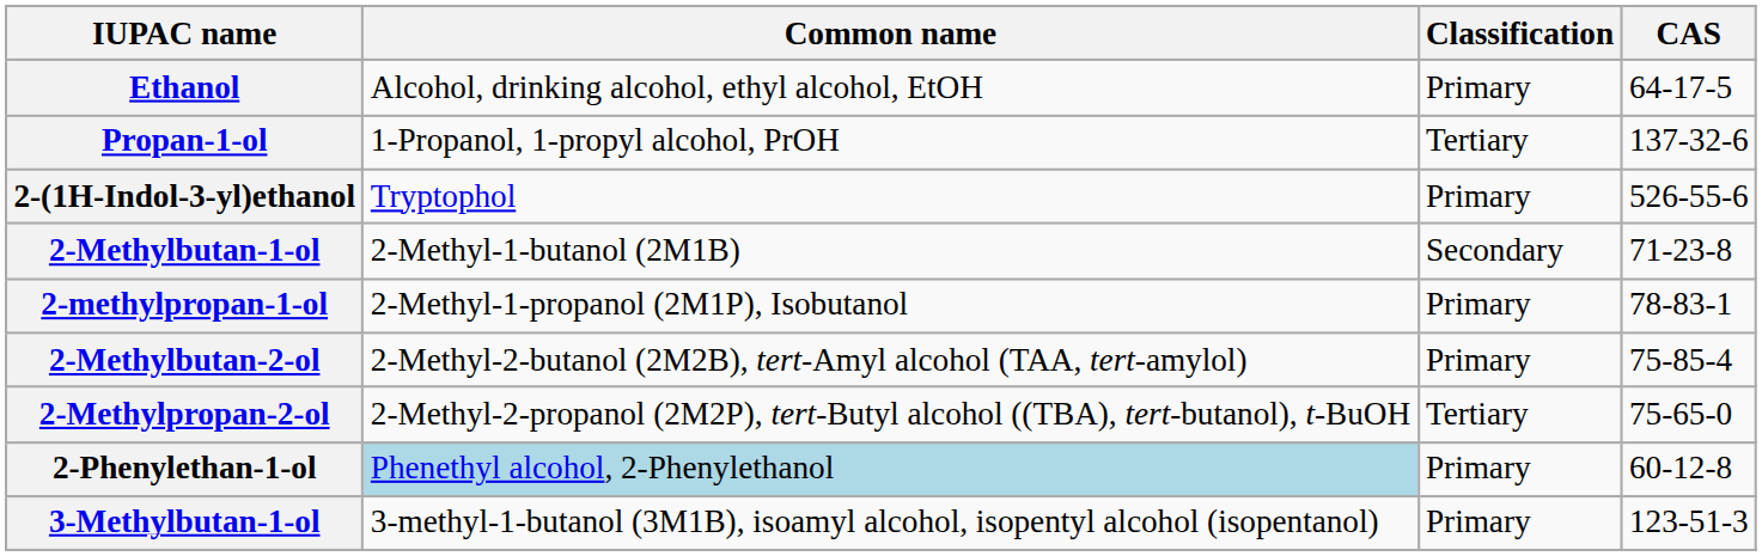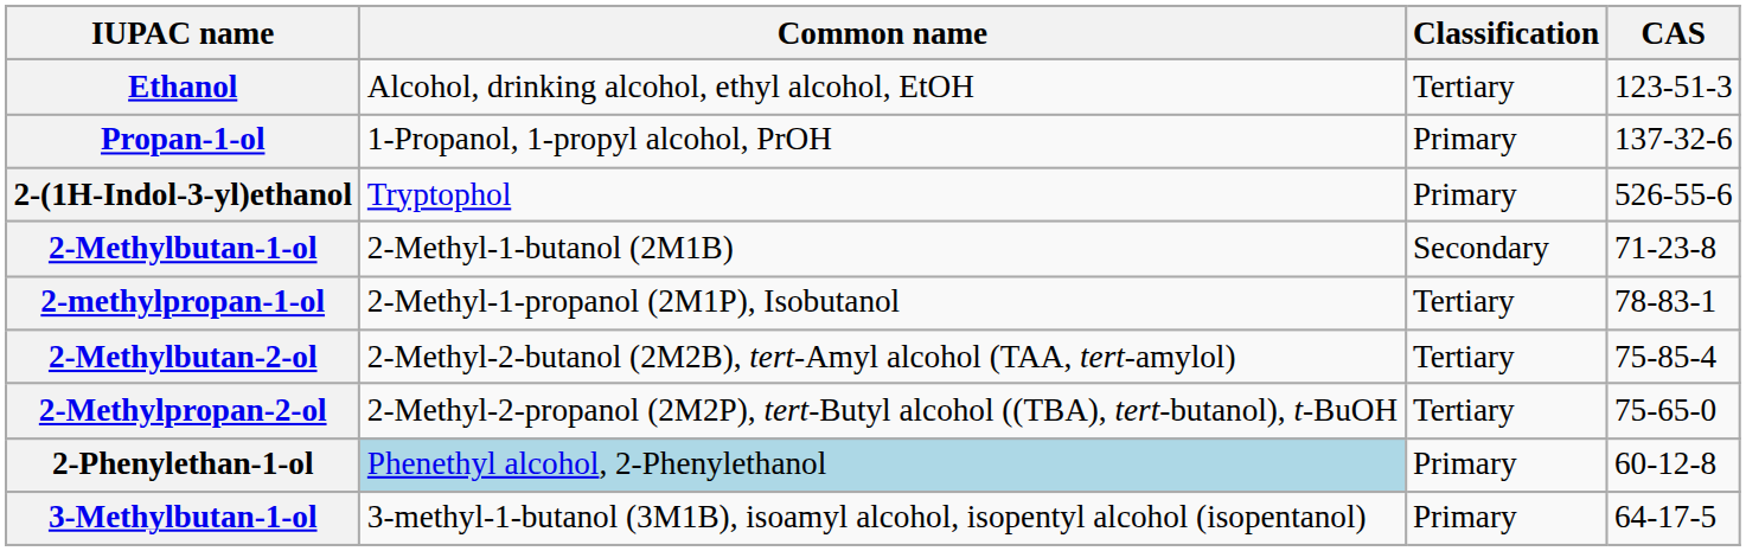 <table class="wikitable sortable" border="1" style="font-size:smaller">
 <tr>
 <th>IUPAC name</th>
 <th>Common name</th>
 <th>Classification</th>
 <th>CAS</th>
 </tr>
 <tr>
 <th><a href='#'>Ethanol</a></th>
 <td>Alcohol, drinking alcohol, ethyl alcohol, EtOH</td>
-<td>Primary</td>
-<td>64-17-5</td>
+<td>Tertiary</td>
+<td>123-51-3</td>
 </tr>
 <tr>
 <th><a href='#'>Propan-1-ol</a></th>
 <td>1-Propanol, 1-propyl alcohol, PrOH</td>
-<td>Tertiary</td>
+<td>Primary</td>
 <td>137-32-6</td>
 </tr>
 <tr>
 <th>2-(1H-Indol-3-yl)ethanol</th>
 <td><a href='#'>Tryptophol</a></td>
 <td>Primary</td>
 <td>526-55-6</td>
 </tr>
 <tr>
 <th><a href='#'>2-Methylbutan-1-ol</a></th>
 <td>2-Methyl-1-butanol (2M1B)</td>
 <td>Secondary</td>
 <td>71-23-8</td>
 </tr>
 <tr>
 <th><a href='#'>2-methylpropan-1-ol</a></th>
 <td>2-Methyl-1-propanol (2M1P), Isobutanol</td>
-<td>Primary</td>
+<td>Tertiary</td>
 <td>78-83-1</td>
 </tr>
 <tr>
 <th><a href='#'>2-Methylbutan-2-ol</a></th>
 <td>2-Methyl-2-butanol (2M2B), <em>tert</em>-Amyl alcohol (TAA, <em>tert</em>-amylol)</td>
-<td>Primary</td>
+<td>Tertiary</td>
 <td>75-85-4</td>
 </tr>
 <tr>
 <th><a href='#'>2-Methylpropan-2-ol</a></th>
 <td>2-Methyl-2-propanol (2M2P), <em>tert</em>-Butyl alcohol ((TBA), <em>tert</em>-butanol), <em>t</em>-BuOH</td>
 <td>Tertiary</td>
 <td>75-65-0</td>
 </tr>
 <tr>
 <th>2-Phenylethan-1-ol</th>
 <td style="background: lightblue;"><a href='#'>Phenethyl alcohol</a>, 2-Phenylethanol</td>
 <td>Primary</td>
 <td>60-12-8</td>
 </tr>
 <tr>
 <th><a href='#'>3-Methylbutan-1-ol</a></th>
 <td>3-methyl-1-butanol (3M1B), isoamyl alcohol, isopentyl alcohol (isopentanol)</td>
 <td>Primary</td>
-<td>123-51-3</td>
+<td>64-17-5</td>
 </tr>
 </table>
